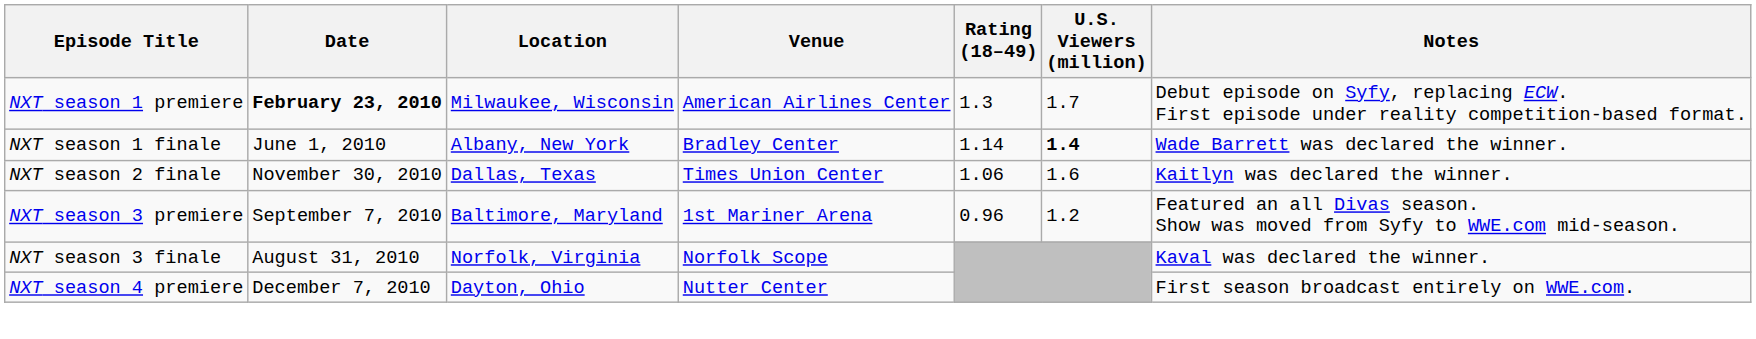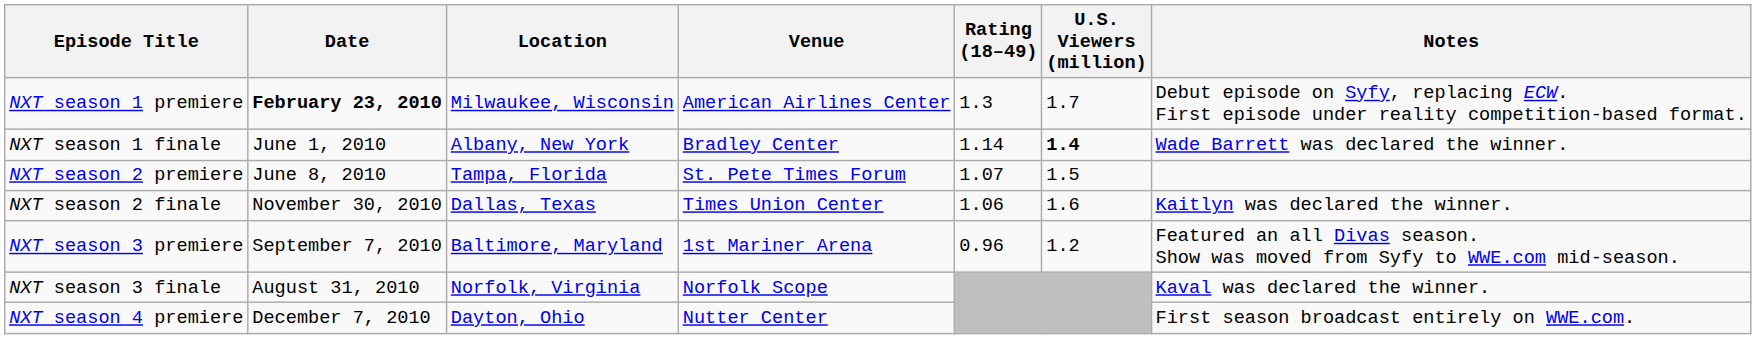 <table class="wikitable sortable" font-size="85%">
 <tr>
 <th>Episode Title</th>
 <th>Date</th>
 <th>Location</th>
 <th>Venue</th>
 <th>Rating<br>(18–49)</th>
 <th>U.S.<br>Viewers<br>(million)</th>
 <th>Notes</th>
 </tr>
 <tr>
 <td><a href='#'><em>NXT</em> season 1</a> premiere</td>
 <td><strong>February 23, 2010</strong></td>
 <td><a href='#'>Milwaukee, Wisconsin</a></td>
 <td><a href='#'>American Airlines Center</a></td>
 <td>1.3</td>
 <td>1.7</td>
 <td>Debut episode on <a href='#'>Syfy</a>, replacing <em><a href='#'>ECW</a></em>.<br>First episode under reality competition-based format.</td>
 </tr>
 <tr>
 <td><em>NXT</em> season 1 finale</td>
 <td>June 1, 2010</td>
 <td><a href='#'>Albany, New York</a></td>
 <td><a href='#'>Bradley Center</a></td>
 <td>1.14</td>
 <td><strong>1.4</strong></td>
 <td><a href='#'>Wade Barrett</a> was declared the winner.</td>
+</tr>
+<tr>
+<td><a href='#'><em>NXT</em> season 2</a> premiere</td>
+<td>June 8, 2010</td>
+<td><a href='#'>Tampa, Florida</a></td>
+<td><a href='#'>St. Pete Times Forum</a></td>
+<td>1.07</td>
+<td>1.5</td>
+<td></td>
 </tr>
 <tr>
 <td><em>NXT</em> season 2 finale</td>
 <td>November 30, 2010</td>
 <td><a href='#'>Dallas, Texas</a></td>
 <td><a href='#'>Times Union Center</a></td>
 <td>1.06</td>
 <td>1.6</td>
 <td><a href='#'>Kaitlyn</a> was declared the winner.</td>
 </tr>
 <tr>
 <td><a href='#'><em>NXT</em> season 3</a> premiere</td>
 <td>September 7, 2010</td>
 <td><a href='#'>Baltimore, Maryland</a></td>
 <td><a href='#'>1st Mariner Arena</a></td>
 <td>0.96</td>
 <td>1.2</td>
 <td>Featured an all <a href='#'>Divas</a> season.<br>Show was moved from Syfy to <a href='#'>WWE.com</a> mid-season.</td>
 </tr>
 <tr>
 <td><em>NXT</em> season 3 finale</td>
 <td>August 31, 2010</td>
 <td><a href='#'>Norfolk, Virginia</a></td>
 <td><a href='#'>Norfolk Scope</a></td>
 <td colspan="2" rowspan="2" style="background:#BFBFBF;"></td>
 <td><a href='#'>Kaval</a> was declared the winner.</td>
 </tr>
 <tr>
 <td><a href='#'><em>NXT</em> season 4</a> premiere</td>
 <td>December 7, 2010</td>
 <td><a href='#'>Dayton, Ohio</a></td>
 <td><a href='#'>Nutter Center</a></td>
 <td>First season broadcast entirely on <a href='#'>WWE.com</a>.</td>
 </tr>
 </table>
